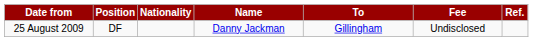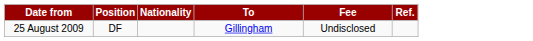 <table class="wikitable"  style="text-align:center; font-size:90%; ">
 <tr>
 <th style="background:#990000; color:white; width:120px;">Date from</th>
 <th style="background:#990000; color:white; width:50px;">Position</th>
 <th style="background:#990000; color:white; width:50px;">Nationality</th>
-<th style="background:#990000; color:white; width:150px;">Name</th>
 <th style="background:#990000; color:white; width:150px;">To</th>
 <th style="background:#990000; color:white; width:120px;">Fee</th>
 <th style="background:#990000; color:white; width:30px;">Ref.</th>
 </tr>
 <tr>
 <td>25 August 2009</td>
 <td>DF</td>
 <td></td>
-<td><a href='#'>Danny Jackman</a></td>
 <td><a href='#'>Gillingham</a></td>
 <td>Undisclosed</td>
 <td align="center"></td>
 </tr>
 </table>
